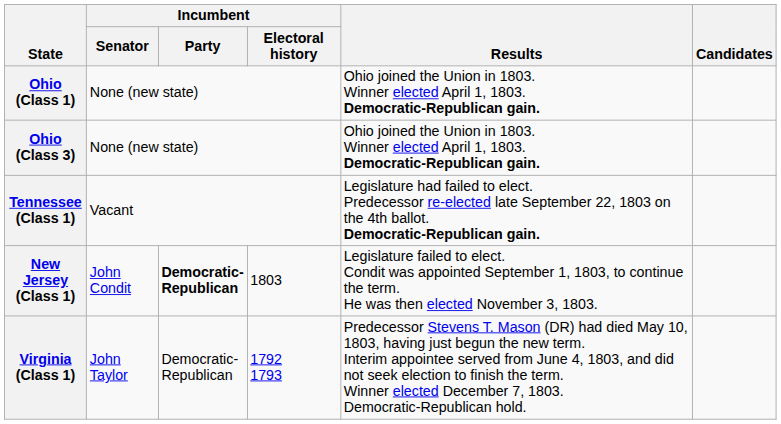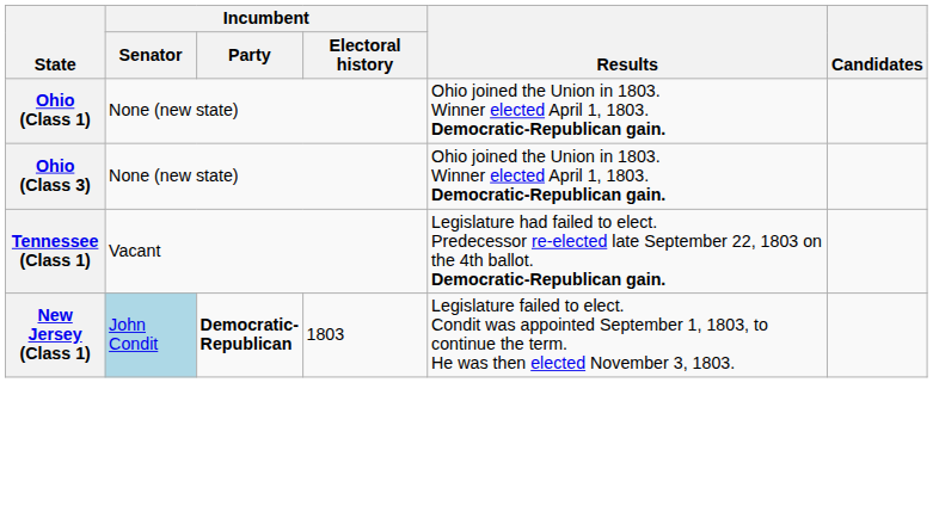 <table class=wikitable>
 <tr valign=bottom>
 <th rowspan=2>State</th>
 <th colspan=3>Incumbent</th>
 <th rowspan=2>Results</th>
 <th rowspan=2>Candidates</th>
 </tr>
 <tr>
 <th>Senator</th>
 <th>Party</th>
 <th>Electoral history</th>
 </tr>
 <tr>
 <th><a href='#'>Ohio</a><br>(Class 1)</th>
 <td colspan=3>None (new state)</td>
 <td>Ohio joined the Union in 1803.<br>Winner <a href='#'>elected</a> April 1, 1803.<br><strong>Democratic-Republican gain.</strong></td>
 <td nowrap></td>
 </tr>
 <tr>
 <th><a href='#'>Ohio</a><br>(Class 3)</th>
 <td colspan=3>None (new state)</td>
 <td>Ohio joined the Union in 1803.<br>Winner <a href='#'>elected</a> April 1, 1803.<br><strong>Democratic-Republican gain.</strong></td>
 <td nowrap></td>
 </tr>
 <tr>
 <th><a href='#'>Tennessee</a><br>(Class 1)</th>
 <td colspan=3>Vacant</td>
 <td>Legislature had failed to elect.<br>Predecessor <a href='#'>re-elected</a> late September 22, 1803 on the 4th ballot.<br><strong>Democratic-Republican gain.</strong></td>
 <td nowrap></td>
 </tr>
 <tr>
 <th><a href='#'>New Jersey</a><br>(Class 1)</th>
-<td><a href='#'>John Condit</a></td>
+<td style="background: lightblue;"><a href='#'>John Condit</a></td>
 <td><strong>Democratic-<br>Republican</strong></td>
 <td>1803 </td>
 <td>Legislature failed to elect.<br>Condit was appointed September 1, 1803, to continue the term.<br>He was then <a href='#'>elected</a> November 3, 1803.</td>
 <td nowrap></td>
 </tr>
-<tr>
-<th><a href='#'>Virginia</a><br>(Class 1)</th>
-<td><a href='#'>John Taylor</a></td>
-<td>Democratic-<br>Republican</td>
-<td><a href='#'>1792 </a><br><a href='#'>1793</a></td>
-<td>Predecessor <a href='#'>Stevens T. Mason</a> (DR) had died May 10, 1803, having just begun the new term.<br>Interim appointee served from June 4, 1803, and did not seek election to finish the term.<br>Winner <a href='#'>elected</a> December 7, 1803.<br>Democratic-Republican hold.</td>
-<td nowrap></td>
-</tr>
 </table>
